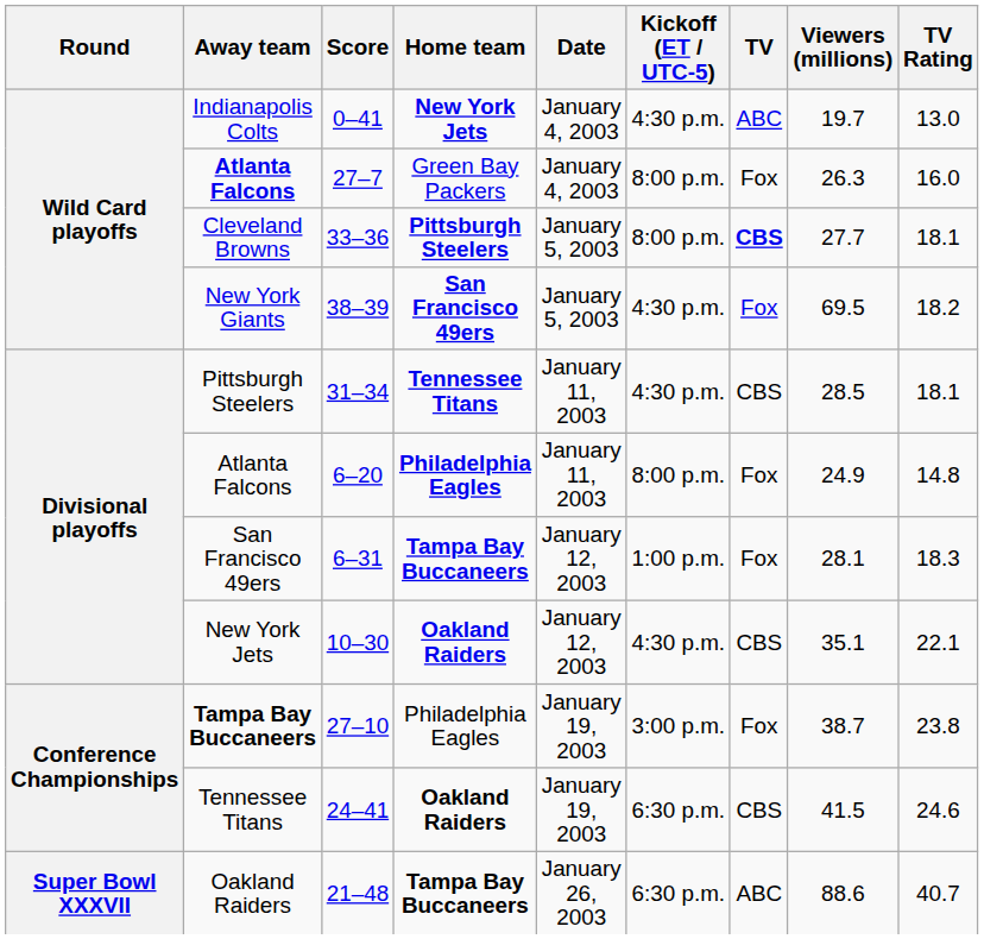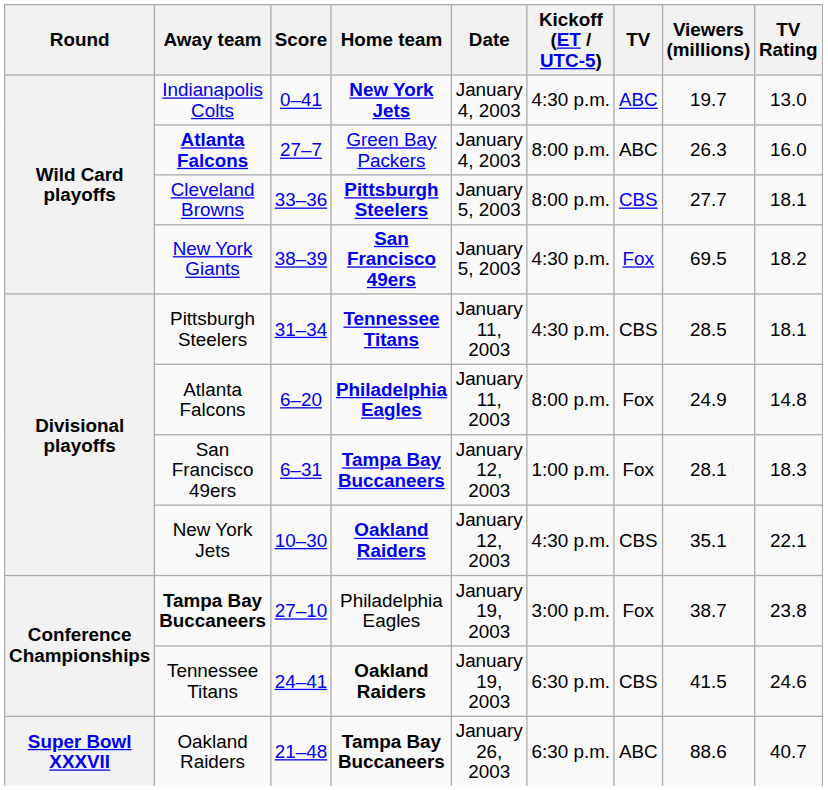 <table class="wikitable sortable" style="font-size: 92%; text-align:center">
 <tr>
 <th>Round</th>
 <th>Away team</th>
 <th>Score</th>
 <th>Home team</th>
 <th>Date</th>
 <th>Kickoff<br>(<a href='#'>ET</a> / <a href='#'>UTC-5</a>)</th>
 <th>TV</th>
 <th>Viewers (millions)</th>
 <th>TV Rating</th>
 </tr>
 <tr>
 <th rowspan=4>Wild Card playoffs</th>
 <td><a href='#'>Indianapolis Colts</a></td>
 <td><a href='#'>0–41</a></td>
 <td><strong><a href='#'>New York Jets</a></strong></td>
 <td>January 4, 2003</td>
 <td>4:30 p.m.</td>
 <td><a href='#'>ABC</a></td>
 <td>19.7</td>
 <td>13.0</td>
 </tr>
 <tr>
 <td><strong><a href='#'>Atlanta Falcons</a></strong></td>
 <td><a href='#'>27–7</a></td>
 <td><a href='#'>Green Bay Packers</a></td>
 <td>January 4, 2003</td>
 <td>8:00 p.m.</td>
-<td>Fox</td>
+<td>ABC</td>
 <td>26.3</td>
 <td>16.0</td>
 </tr>
 <tr>
 <td><a href='#'>Cleveland Browns</a></td>
 <td><a href='#'>33–36</a></td>
 <td><strong><a href='#'>Pittsburgh Steelers</a></strong></td>
 <td>January 5, 2003</td>
 <td>8:00 p.m.</td>
-<td><strong><a href='#'>CBS</a></strong></td>
+<td><a href='#'>CBS</a></td>
 <td>27.7</td>
 <td>18.1</td>
 </tr>
 <tr>
 <td><a href='#'>New York Giants</a></td>
 <td><a href='#'>38–39</a></td>
 <td><strong><a href='#'>San Francisco 49ers</a></strong></td>
 <td>January 5, 2003</td>
 <td>4:30 p.m.</td>
 <td><a href='#'>Fox</a></td>
 <td>69.5</td>
 <td>18.2</td>
 </tr>
 <tr>
 <th rowspan=4>Divisional playoffs</th>
 <td>Pittsburgh Steelers</td>
 <td><a href='#'>31–34 </a></td>
 <td><strong><a href='#'>Tennessee Titans</a></strong></td>
 <td>January 11, 2003</td>
 <td>4:30 p.m.</td>
 <td>CBS</td>
 <td>28.5</td>
 <td>18.1</td>
 </tr>
 <tr>
 <td>Atlanta Falcons</td>
 <td><a href='#'>6–20</a></td>
 <td><strong><a href='#'>Philadelphia Eagles</a></strong></td>
 <td>January 11, 2003</td>
 <td>8:00 p.m.</td>
 <td>Fox</td>
 <td>24.9</td>
 <td>14.8</td>
 </tr>
 <tr>
 <td>San Francisco 49ers</td>
 <td><a href='#'>6–31</a></td>
 <td><strong><a href='#'>Tampa Bay Buccaneers</a></strong></td>
 <td>January 12, 2003</td>
 <td>1:00 p.m.</td>
 <td>Fox</td>
 <td>28.1</td>
 <td>18.3</td>
 </tr>
 <tr>
 <td>New York Jets</td>
 <td><a href='#'>10–30</a></td>
 <td><strong><a href='#'>Oakland Raiders</a></strong></td>
 <td>January 12, 2003</td>
 <td>4:30 p.m.</td>
 <td>CBS</td>
 <td>35.1</td>
 <td>22.1</td>
 </tr>
 <tr>
 <th rowspan=2>Conference Championships</th>
 <td><strong>Tampa Bay Buccaneers</strong></td>
 <td><a href='#'>27–10</a></td>
 <td>Philadelphia Eagles</td>
 <td>January 19, 2003</td>
 <td>3:00 p.m.</td>
 <td>Fox</td>
 <td>38.7</td>
 <td>23.8</td>
 </tr>
 <tr>
 <td>Tennessee Titans</td>
 <td><a href='#'>24–41</a></td>
 <td><strong>Oakland Raiders</strong></td>
 <td>January 19, 2003</td>
 <td>6:30 p.m.</td>
 <td>CBS</td>
 <td>41.5</td>
 <td>24.6</td>
 </tr>
 <tr>
 <th><a href='#'>Super Bowl XXXVII</a><br></th>
 <td>Oakland Raiders</td>
 <td><a href='#'>21–48</a></td>
 <td><strong>Tampa Bay Buccaneers</strong></td>
 <td>January 26, 2003</td>
 <td>6:30 p.m.</td>
 <td>ABC</td>
 <td>88.6</td>
 <td>40.7</td>
 </tr>
 </table>
